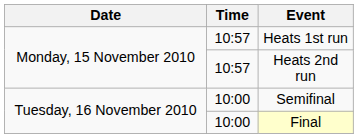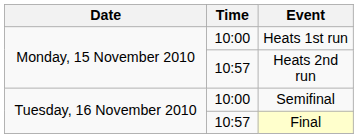 <table class = "wikitable" style="text-align:center;">
 <tr>
 <th width=220>Date</th>
 <th width=50>Time</th>
 <th width=100>Event</th>
 </tr>
 <tr>
 <td rowspan=2>Monday, 15 November 2010</td>
-<td>10:57</td>
+<td>10:00</td>
 <td>Heats 1st run</td>
 </tr>
 <tr>
 <td>10:57</td>
 <td>Heats 2nd run</td>
 </tr>
 <tr>
 <td rowspan=2>Tuesday, 16 November 2010</td>
 <td>10:00</td>
 <td>Semifinal</td>
 </tr>
 <tr>
-<td>10:00</td>
+<td>10:57</td>
 <td bgcolor=ffffcc>Final</td>
 </tr>
 </table>
